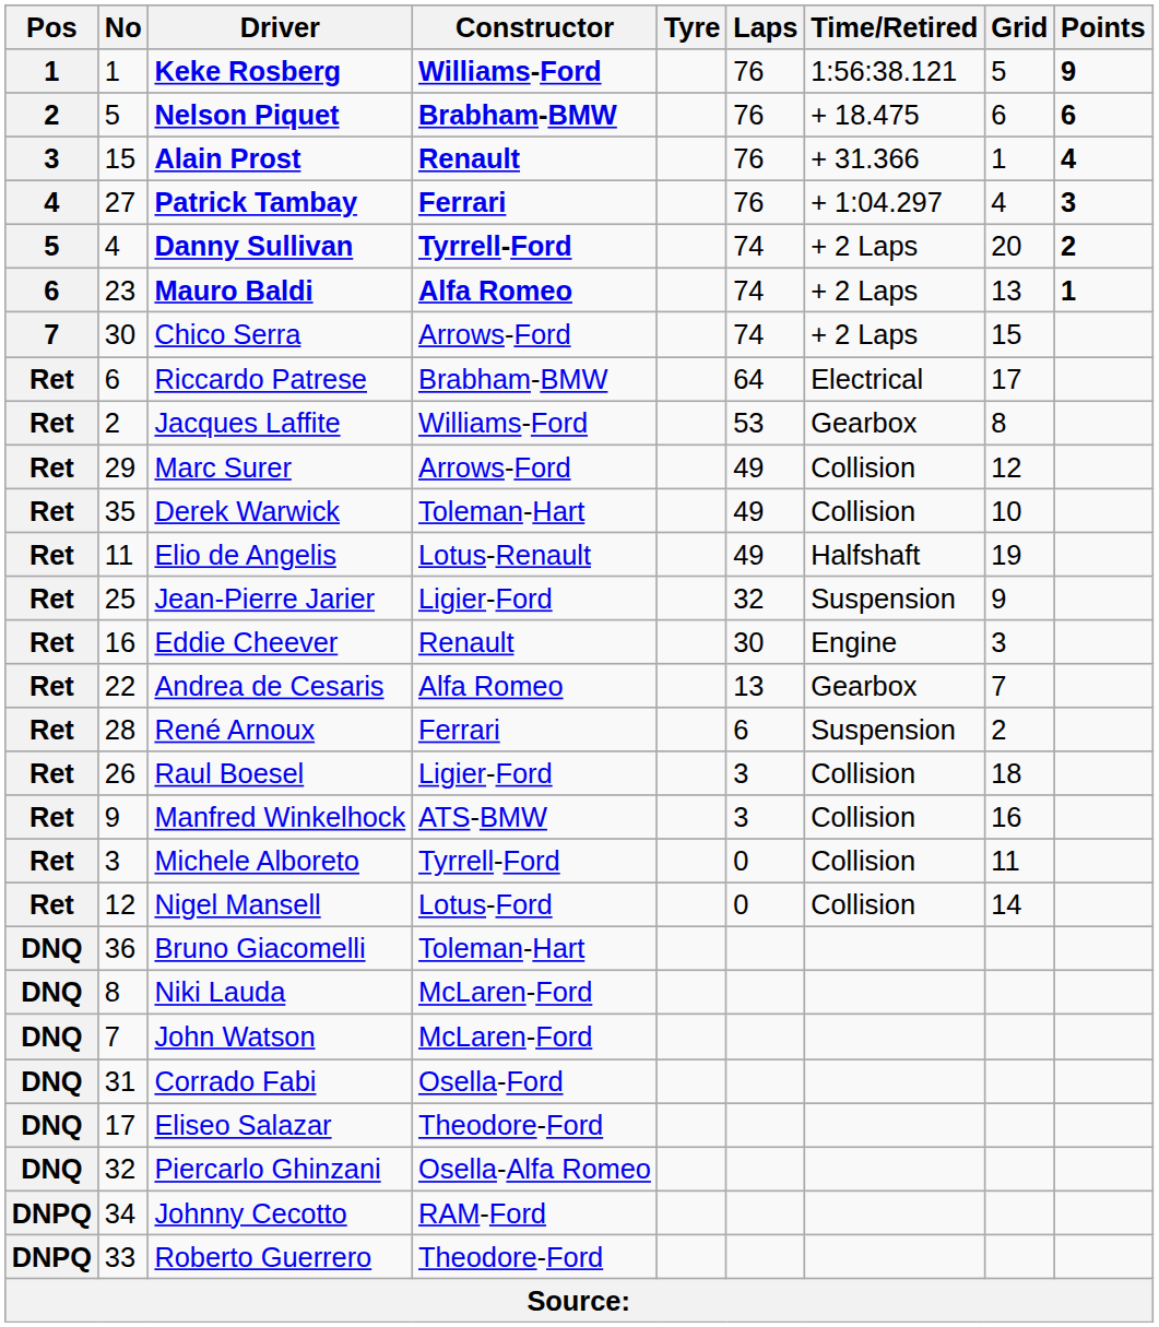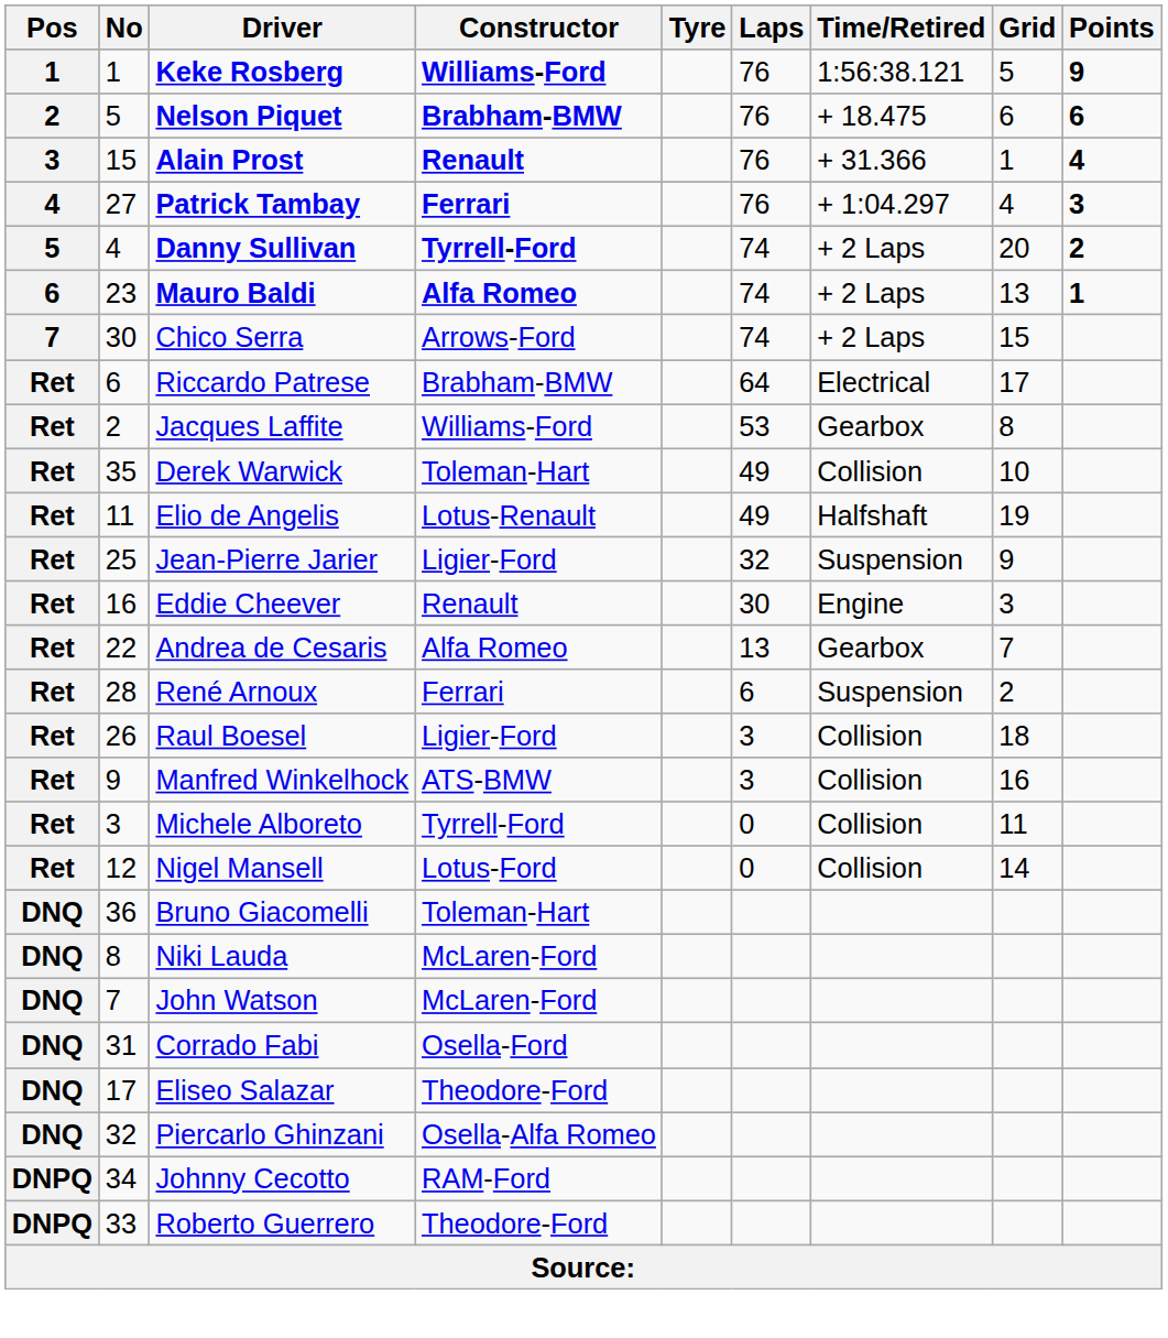 <table class="wikitable" style="font-size:95%;">
 <tr>
 <th>Pos</th>
 <th>No</th>
 <th>Driver</th>
 <th>Constructor</th>
 <th>Tyre</th>
 <th>Laps</th>
 <th>Time/Retired</th>
 <th>Grid</th>
 <th>Points</th>
 </tr>
 <tr>
 <th>1</th>
 <td>1</td>
 <td> <strong><a href='#'>Keke Rosberg</a></strong></td>
 <td><strong><a href='#'>Williams</a>-<a href='#'>Ford</a></strong></td>
 <td></td>
 <td>76</td>
 <td>1:56:38.121</td>
 <td>5</td>
 <td><strong>9</strong></td>
 </tr>
 <tr>
 <th>2</th>
 <td>5</td>
 <td> <strong><a href='#'>Nelson Piquet</a></strong></td>
 <td><strong><a href='#'>Brabham</a>-<a href='#'>BMW</a></strong></td>
 <td></td>
 <td>76</td>
 <td>+ 18.475</td>
 <td>6</td>
 <td><strong>6</strong></td>
 </tr>
 <tr>
 <th>3</th>
 <td>15</td>
 <td> <strong><a href='#'>Alain Prost</a></strong></td>
 <td><strong><a href='#'>Renault</a></strong></td>
 <td></td>
 <td>76</td>
 <td>+ 31.366</td>
 <td>1</td>
 <td><strong>4</strong></td>
 </tr>
 <tr>
 <th>4</th>
 <td>27</td>
 <td> <strong><a href='#'>Patrick Tambay</a></strong></td>
 <td><strong><a href='#'>Ferrari</a></strong></td>
 <td></td>
 <td>76</td>
 <td>+ 1:04.297</td>
 <td>4</td>
 <td><strong>3</strong></td>
 </tr>
 <tr>
 <th>5</th>
 <td>4</td>
 <td> <strong><a href='#'>Danny Sullivan</a></strong></td>
 <td><strong><a href='#'>Tyrrell</a>-<a href='#'>Ford</a></strong></td>
 <td></td>
 <td>74</td>
 <td>+ 2 Laps</td>
 <td>20</td>
 <td><strong>2</strong></td>
 </tr>
 <tr>
 <th>6</th>
 <td>23</td>
 <td> <strong><a href='#'>Mauro Baldi</a></strong></td>
 <td><strong><a href='#'>Alfa Romeo</a></strong></td>
 <td></td>
 <td>74</td>
 <td>+ 2 Laps</td>
 <td>13</td>
 <td><strong>1</strong></td>
 </tr>
 <tr>
 <th>7</th>
 <td>30</td>
 <td> <a href='#'>Chico Serra</a></td>
 <td><a href='#'>Arrows</a>-<a href='#'>Ford</a></td>
 <td></td>
 <td>74</td>
 <td>+ 2 Laps</td>
 <td>15</td>
 <td> </td>
 </tr>
 <tr>
 <th>Ret</th>
 <td>6</td>
 <td> <a href='#'>Riccardo Patrese</a></td>
 <td><a href='#'>Brabham</a>-<a href='#'>BMW</a></td>
 <td></td>
 <td>64</td>
 <td>Electrical</td>
 <td>17</td>
 <td> </td>
 </tr>
 <tr>
 <th>Ret</th>
 <td>2</td>
 <td> <a href='#'>Jacques Laffite</a></td>
 <td><a href='#'>Williams</a>-<a href='#'>Ford</a></td>
 <td></td>
 <td>53</td>
 <td>Gearbox</td>
 <td>8</td>
-<td> </td>
-</tr>
-<tr>
-<th>Ret</th>
-<td>29</td>
-<td> <a href='#'>Marc Surer</a></td>
-<td><a href='#'>Arrows</a>-<a href='#'>Ford</a></td>
-<td></td>
-<td>49</td>
-<td>Collision</td>
-<td>12</td>
 <td> </td>
 </tr>
 <tr>
 <th>Ret</th>
 <td>35</td>
 <td> <a href='#'>Derek Warwick</a></td>
 <td><a href='#'>Toleman</a>-<a href='#'>Hart</a></td>
 <td></td>
 <td>49</td>
 <td>Collision</td>
 <td>10</td>
 <td> </td>
 </tr>
 <tr>
 <th>Ret</th>
 <td>11</td>
 <td> <a href='#'>Elio de Angelis</a></td>
 <td><a href='#'>Lotus</a>-<a href='#'>Renault</a></td>
 <td></td>
 <td>49</td>
 <td>Halfshaft</td>
 <td>19</td>
 <td> </td>
 </tr>
 <tr>
 <th>Ret</th>
 <td>25</td>
 <td> <a href='#'>Jean-Pierre Jarier</a></td>
 <td><a href='#'>Ligier</a>-<a href='#'>Ford</a></td>
 <td></td>
 <td>32</td>
 <td>Suspension</td>
 <td>9</td>
 <td> </td>
 </tr>
 <tr>
 <th>Ret</th>
 <td>16</td>
 <td> <a href='#'>Eddie Cheever</a></td>
 <td><a href='#'>Renault</a></td>
 <td></td>
 <td>30</td>
 <td>Engine</td>
 <td>3</td>
 <td> </td>
 </tr>
 <tr>
 <th>Ret</th>
 <td>22</td>
 <td> <a href='#'>Andrea de Cesaris</a></td>
 <td><a href='#'>Alfa Romeo</a></td>
 <td></td>
 <td>13</td>
 <td>Gearbox</td>
 <td>7</td>
 <td> </td>
 </tr>
 <tr>
 <th>Ret</th>
 <td>28</td>
 <td> <a href='#'>René Arnoux</a></td>
 <td><a href='#'>Ferrari</a></td>
 <td></td>
 <td>6</td>
 <td>Suspension</td>
 <td>2</td>
 <td> </td>
 </tr>
 <tr>
 <th>Ret</th>
 <td>26</td>
 <td> <a href='#'>Raul Boesel</a></td>
 <td><a href='#'>Ligier</a>-<a href='#'>Ford</a></td>
 <td></td>
 <td>3</td>
 <td>Collision</td>
 <td>18</td>
 <td> </td>
 </tr>
 <tr>
 <th>Ret</th>
 <td>9</td>
 <td> <a href='#'>Manfred Winkelhock</a></td>
 <td><a href='#'>ATS</a>-<a href='#'>BMW</a></td>
 <td></td>
 <td>3</td>
 <td>Collision</td>
 <td>16</td>
 <td> </td>
 </tr>
 <tr>
 <th>Ret</th>
 <td>3</td>
 <td> <a href='#'>Michele Alboreto</a></td>
 <td><a href='#'>Tyrrell</a>-<a href='#'>Ford</a></td>
 <td></td>
 <td>0</td>
 <td>Collision</td>
 <td>11</td>
 <td> </td>
 </tr>
 <tr>
 <th>Ret</th>
 <td>12</td>
 <td> <a href='#'>Nigel Mansell</a></td>
 <td><a href='#'>Lotus</a>-<a href='#'>Ford</a></td>
 <td></td>
 <td>0</td>
 <td>Collision</td>
 <td>14</td>
 <td> </td>
 </tr>
 <tr>
 <th>DNQ</th>
 <td>36</td>
 <td> <a href='#'>Bruno Giacomelli</a></td>
 <td><a href='#'>Toleman</a>-<a href='#'>Hart</a></td>
 <td></td>
 <td> </td>
 <td></td>
 <td></td>
 <td> </td>
 </tr>
 <tr>
 <th>DNQ</th>
 <td>8</td>
 <td> <a href='#'>Niki Lauda</a></td>
 <td><a href='#'>McLaren</a>-<a href='#'>Ford</a></td>
 <td></td>
 <td> </td>
 <td></td>
 <td></td>
 <td> </td>
 </tr>
 <tr>
 <th>DNQ</th>
 <td>7</td>
 <td> <a href='#'>John Watson</a></td>
 <td><a href='#'>McLaren</a>-<a href='#'>Ford</a></td>
 <td></td>
 <td> </td>
 <td></td>
 <td></td>
 <td> </td>
 </tr>
 <tr>
 <th>DNQ</th>
 <td>31</td>
 <td> <a href='#'>Corrado Fabi</a></td>
 <td><a href='#'>Osella</a>-<a href='#'>Ford</a></td>
 <td></td>
 <td> </td>
 <td></td>
 <td></td>
 <td> </td>
 </tr>
 <tr>
 <th>DNQ</th>
 <td>17</td>
 <td> <a href='#'>Eliseo Salazar</a></td>
 <td><a href='#'>Theodore</a>-<a href='#'>Ford</a></td>
 <td></td>
 <td> </td>
 <td></td>
 <td></td>
 <td> </td>
 </tr>
 <tr>
 <th>DNQ</th>
 <td>32</td>
 <td> <a href='#'>Piercarlo Ghinzani</a></td>
 <td><a href='#'>Osella</a>-<a href='#'>Alfa Romeo</a></td>
 <td></td>
 <td> </td>
 <td></td>
 <td></td>
 <td> </td>
 </tr>
 <tr>
 <th>DNPQ</th>
 <td>34</td>
 <td> <a href='#'>Johnny Cecotto</a></td>
 <td><a href='#'>RAM</a>-<a href='#'>Ford</a></td>
 <td></td>
 <td> </td>
 <td></td>
 <td></td>
 <td> </td>
 </tr>
 <tr>
 <th>DNPQ</th>
 <td>33</td>
 <td> <a href='#'>Roberto Guerrero</a></td>
 <td><a href='#'>Theodore</a>-<a href='#'>Ford</a></td>
 <td></td>
 <td> </td>
 <td> </td>
 <td> </td>
 <td> </td>
 </tr>
 <tr>
 <th colspan="9" style="text-align: center">Source: </th>
 </tr>
 </table>
